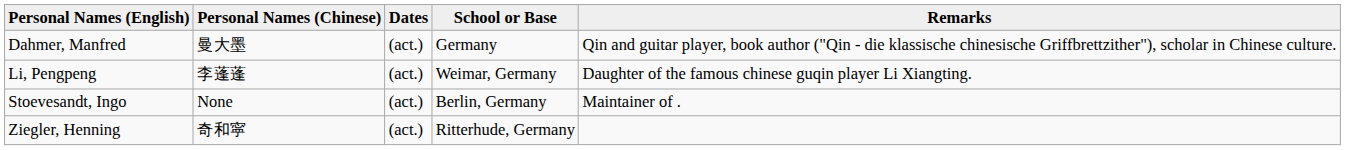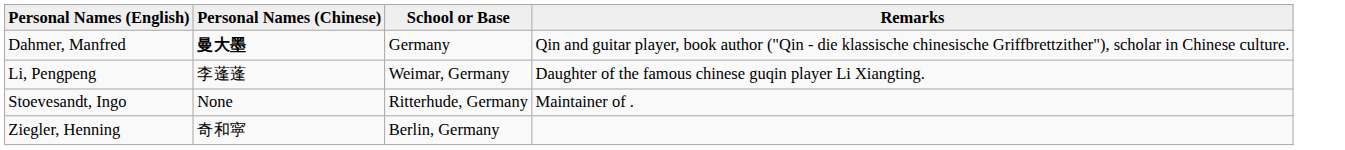 <table class="wikitable">
 <tr>
 <th style="background:#efefef;">Personal Names (English)</th>
 <th style="background:#efefef;">Personal Names (Chinese)</th>
-<th style="background:#efefef;">Dates</th>
 <th style="background:#efefef;">School or Base</th>
 <th style="background:#efefef;">Remarks</th>
 </tr>
 <tr>
 <td>Dahmer, Manfred</td>
-<td>曼大墨</td>
-<td>(act.)</td>
+<td><strong>曼大墨</strong></td>
 <td>Germany</td>
 <td>Qin and guitar player, book author ("Qin - die klassische chinesische Griffbrettzither"), scholar in Chinese culture.</td>
 </tr>
 <tr>
 <td>Li, Pengpeng</td>
 <td>李蓬蓬</td>
-<td>(act.)</td>
 <td>Weimar, Germany</td>
 <td>Daughter of the famous chinese guqin player Li Xiangting.</td>
 </tr>
 <tr>
 <td>Stoevesandt, Ingo</td>
 <td>None</td>
-<td>(act.)</td>
-<td>Berlin, Germany</td>
+<td>Ritterhude, Germany</td>
 <td>Maintainer of .</td>
 </tr>
 <tr>
 <td>Ziegler, Henning</td>
 <td>奇和寜</td>
-<td>(act.)</td>
-<td>Ritterhude, Germany</td>
+<td>Berlin, Germany</td>
 <td></td>
 </tr>
 </table>
